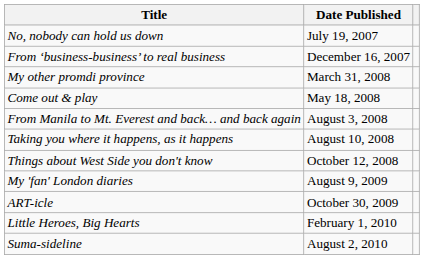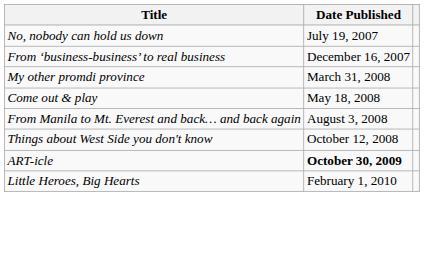 <table class="wikitable">
 <tr style="background:#ccc; text-align:center;">
 <th><strong>Title</strong></th>
 <th><strong>Date Published</strong></th>
 <th></th>
 </tr>
 <tr>
 <td><em>No, nobody can hold us down</em></td>
 <td>July 19, 2007</td>
 <td></td>
 </tr>
 <tr>
 <td><em>From ‘business-business’ to real business</em></td>
 <td>December 16, 2007</td>
 <td></td>
 </tr>
 <tr>
 <td><em>My other promdi province</em></td>
 <td>March 31, 2008</td>
 <td></td>
 </tr>
 <tr>
 <td><em>Come out & play</em></td>
 <td>May 18, 2008</td>
 <td></td>
 </tr>
 <tr>
 <td><em>From Manila to Mt. Everest and back… and back again</em></td>
 <td>August 3, 2008</td>
 <td></td>
 </tr>
 <tr>
-<td><em>Taking you where it happens, as it happens</em></td>
-<td>August 10, 2008</td>
-<td></td>
-</tr>
-<tr>
 <td><em>Things about West Side you don't know</em></td>
 <td>October 12, 2008</td>
 <td></td>
 </tr>
 <tr>
-<td><em>My 'fan' London diaries</em></td>
-<td>August 9, 2009</td>
-<td></td>
-</tr>
-<tr>
 <td><em>ART-icle</em></td>
-<td>October 30, 2009</td>
+<td><strong>October 30, 2009</strong></td>
 <td></td>
 </tr>
 <tr>
 <td><em>Little Heroes, Big Hearts</em></td>
 <td>February 1, 2010</td>
 <td></td>
 </tr>
-<tr>
-<td><em>Suma-sideline</em></td>
-<td>August 2, 2010</td>
-<td></td>
-</tr>
 </table>
